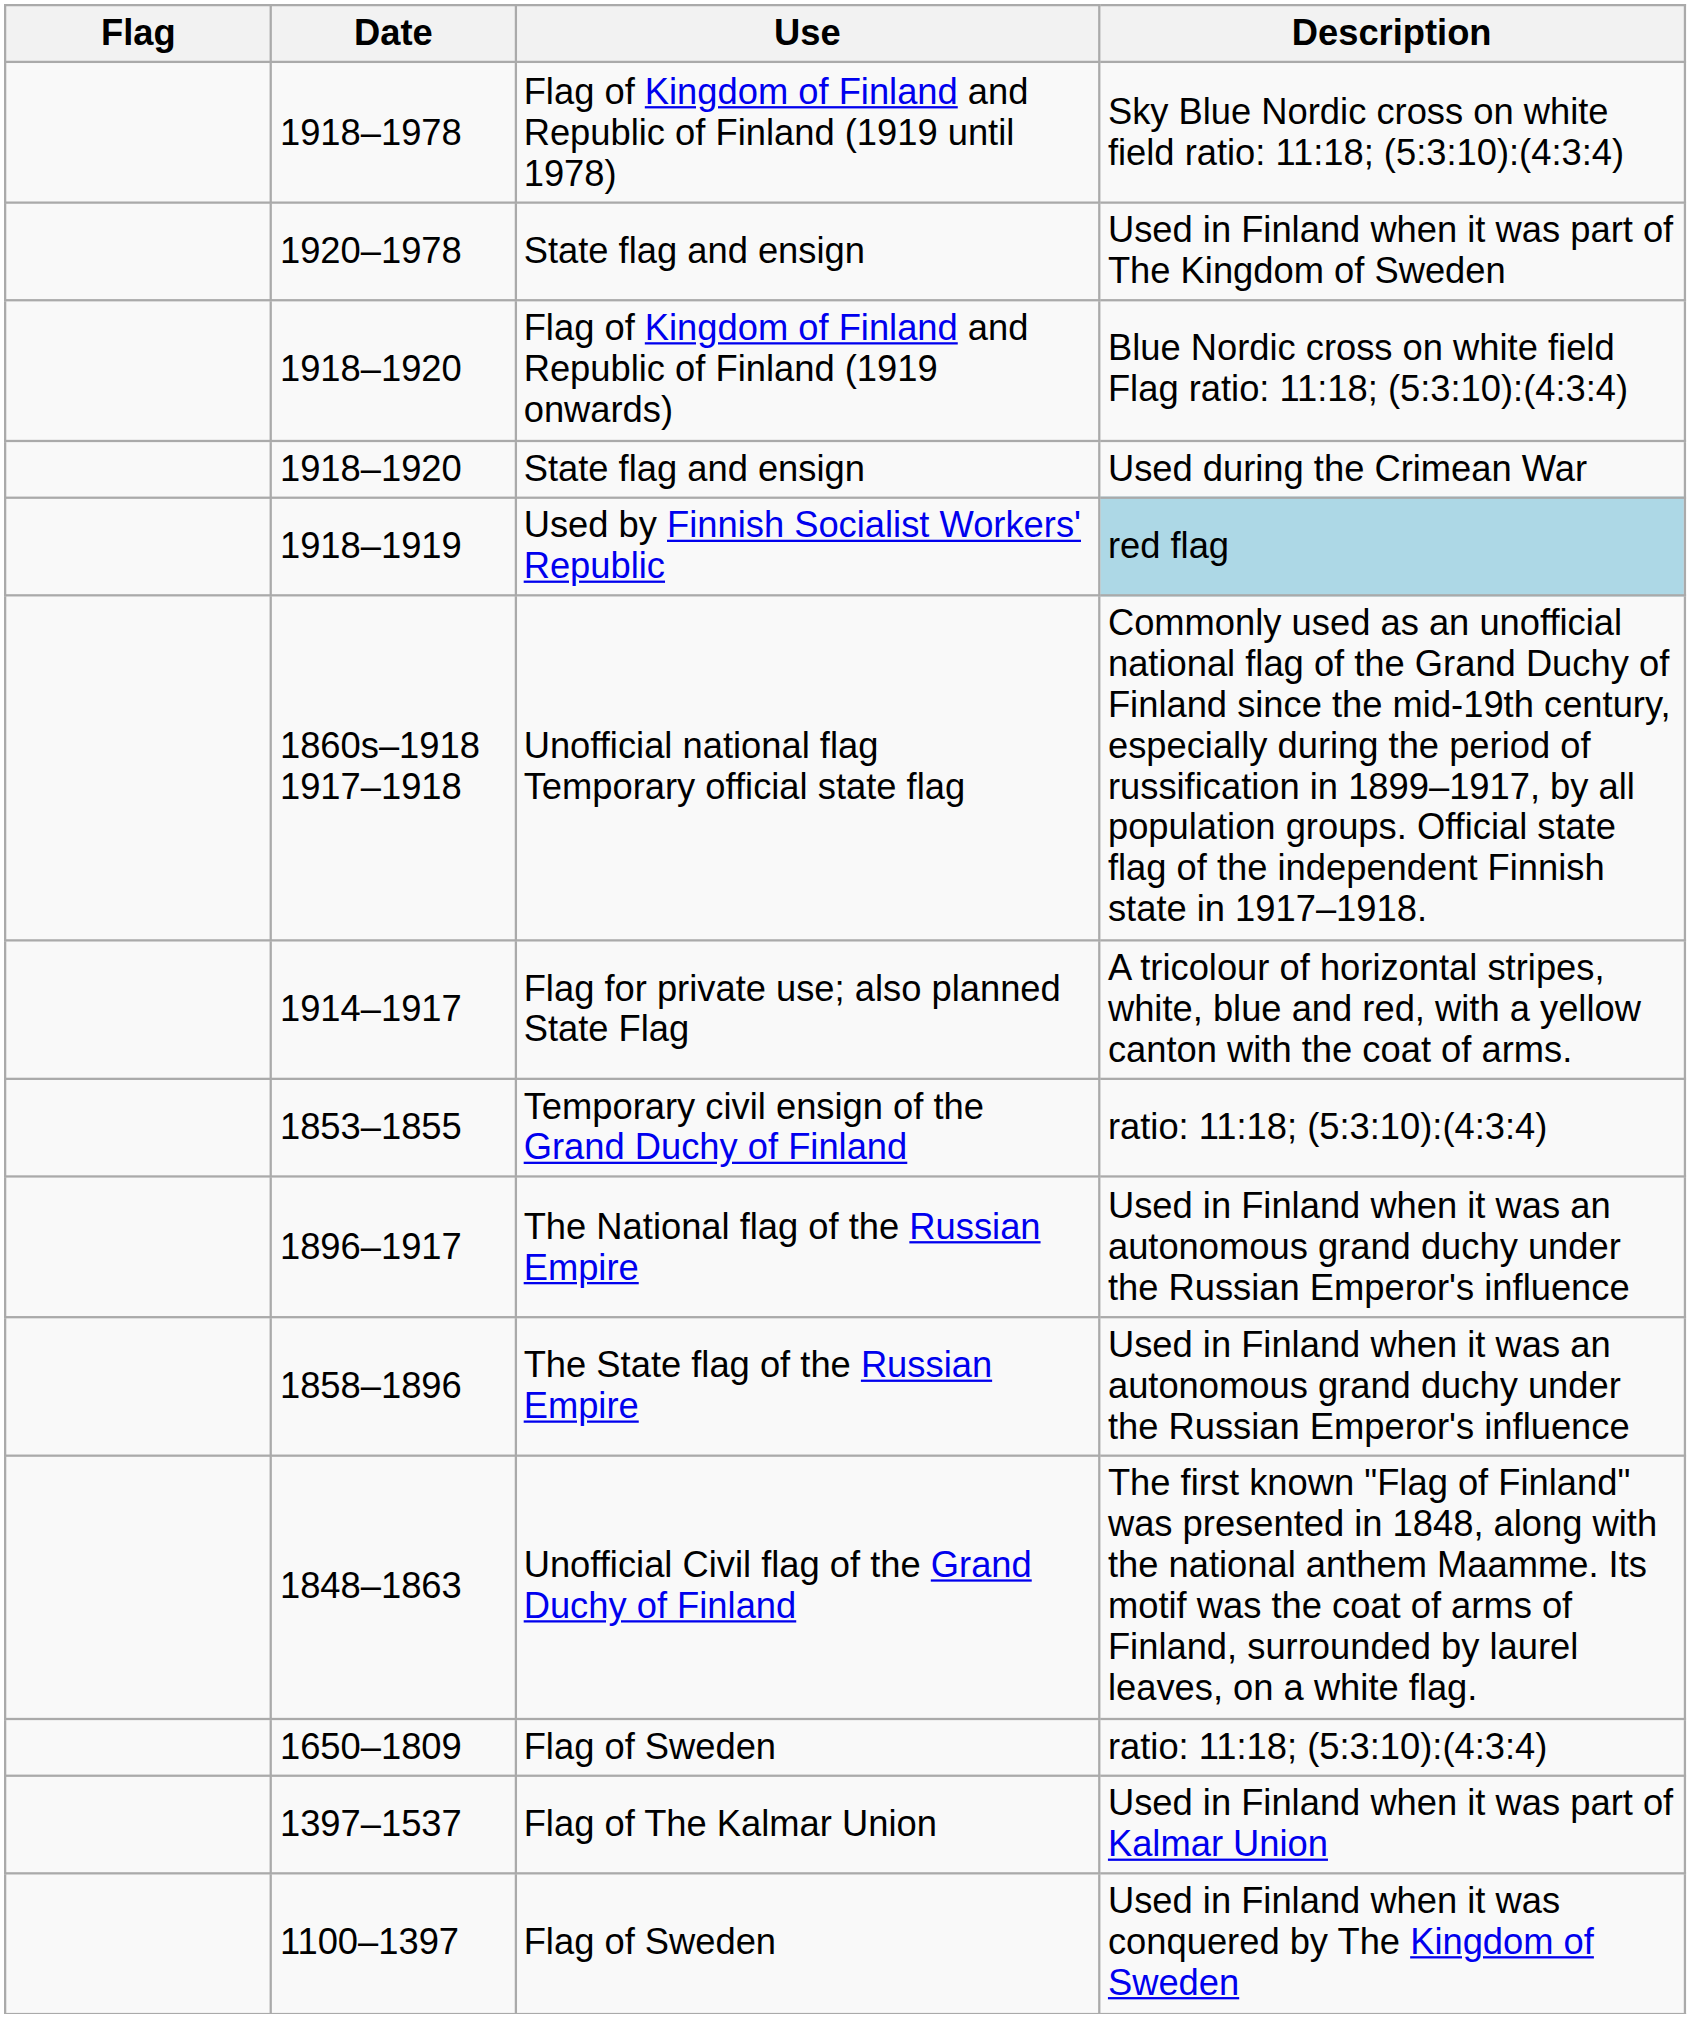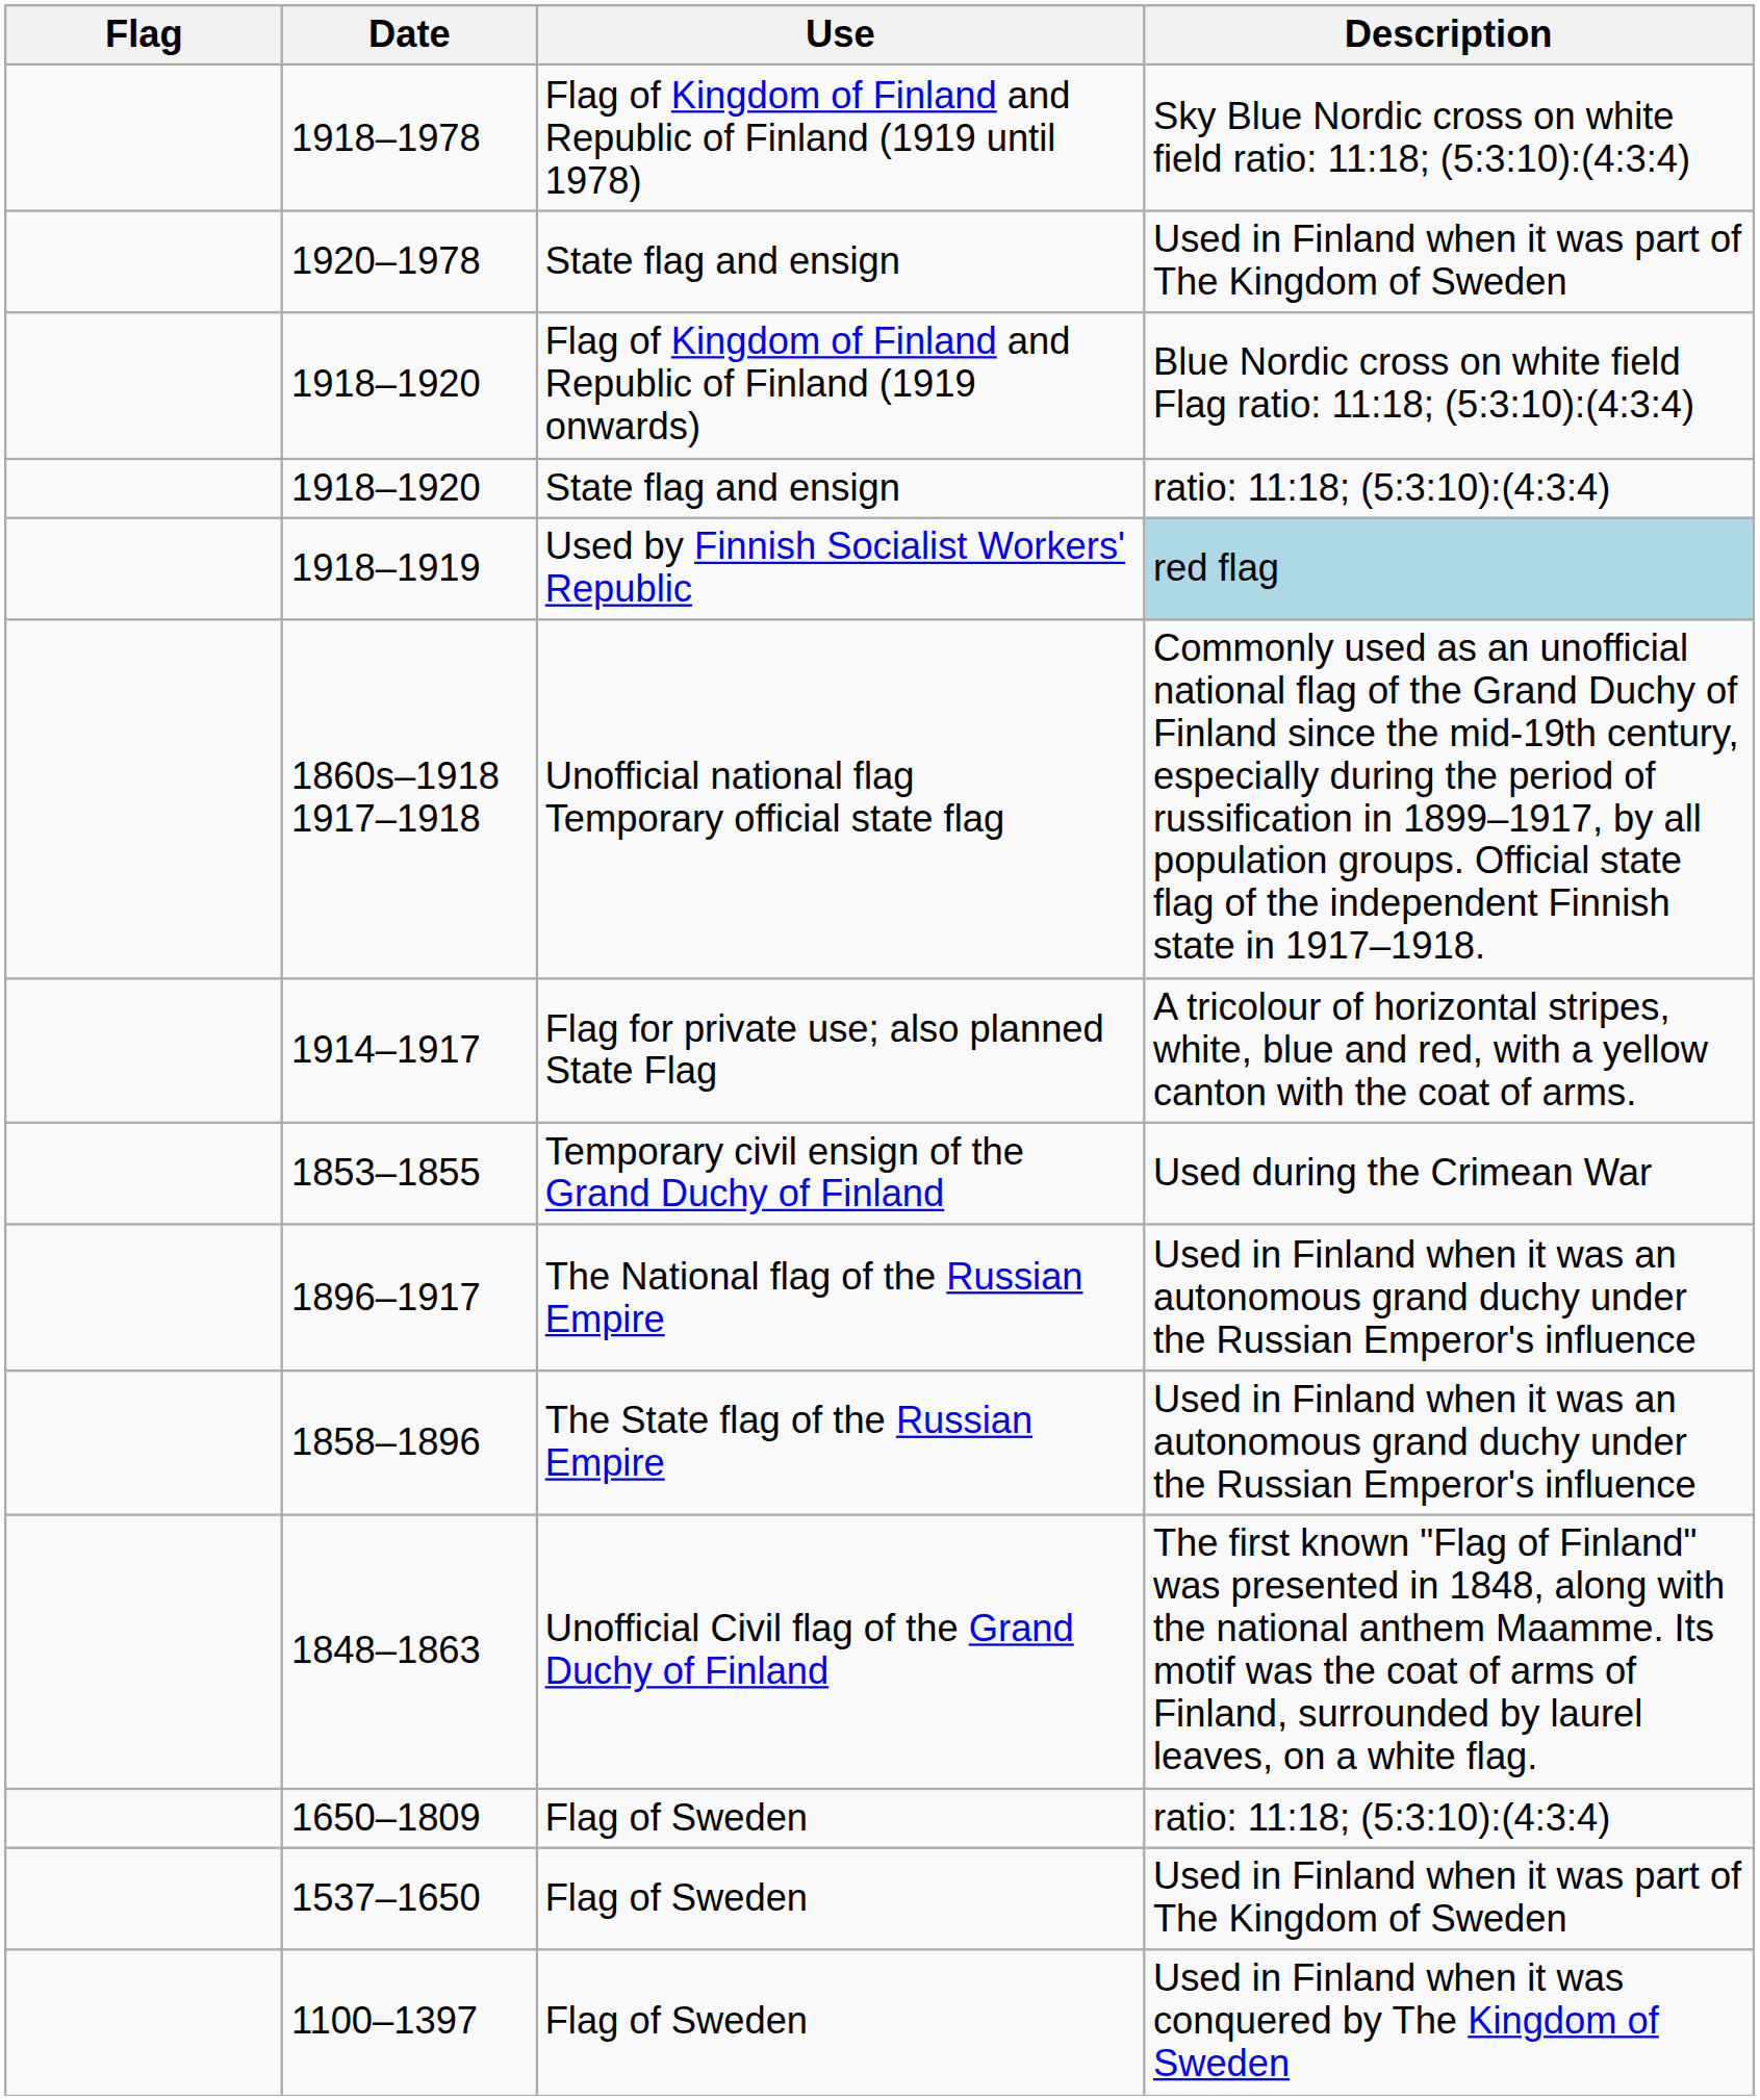 <table class="wikitable">
 <tr>
 <th style="width:110px;">Flag</th>
 <th style="width:100px;">Date</th>
 <th style="width:250px;">Use</th>
 <th style="width:250px;">Description</th>
 </tr>
 <tr>
 <td></td>
 <td>1918–1978</td>
 <td>Flag of <a href='#'>Kingdom of Finland</a> and Republic of Finland (1919 until 1978)</td>
 <td>Sky Blue Nordic cross on white field ratio: 11:18; (5:3:10):(4:3:4)</td>
 </tr>
 <tr>
 <td></td>
 <td>1920–1978</td>
 <td>State flag and ensign</td>
 <td>Used in Finland when it was part of The Kingdom of Sweden</td>
 </tr>
 <tr>
 <td></td>
 <td>1918–1920</td>
 <td>Flag of <a href='#'>Kingdom of Finland</a> and Republic of Finland (1919 onwards)</td>
 <td>Blue Nordic cross on white field Flag ratio: 11:18; (5:3:10):(4:3:4)</td>
 </tr>
 <tr>
 <td></td>
 <td>1918–1920</td>
 <td>State flag and ensign</td>
-<td>Used during the Crimean War</td>
+<td>ratio: 11:18; (5:3:10):(4:3:4)</td>
 </tr>
 <tr>
 <td></td>
 <td>1918–1919</td>
 <td>Used by <a href='#'>Finnish Socialist Workers' Republic</a></td>
 <td style="background: lightblue;">red flag</td>
 </tr>
 <tr>
 <td></td>
 <td>1860s–1918<br>1917–1918</td>
 <td>Unofficial national flag<br>Temporary official state flag</td>
 <td>Commonly used as an unofficial national flag of the Grand Duchy of Finland since the mid-19th century, especially during the period of russification in 1899–1917, by all population groups. Official state flag of the independent Finnish state in 1917–1918.</td>
 </tr>
 <tr>
 <td></td>
 <td>1914–1917</td>
 <td>Flag for private use; also planned State Flag</td>
 <td>A tricolour of horizontal stripes, white, blue and red, with a yellow canton with the coat of arms.</td>
 </tr>
 <tr>
 <td></td>
 <td>1853–1855</td>
 <td>Temporary civil ensign of the <a href='#'>Grand Duchy of Finland</a></td>
-<td>ratio: 11:18; (5:3:10):(4:3:4)</td>
+<td>Used during the Crimean War</td>
 </tr>
 <tr>
 <td></td>
 <td>1896–1917</td>
 <td>The National flag of the <a href='#'>Russian Empire</a></td>
 <td>Used in Finland when it was an autonomous grand duchy under the Russian Emperor's influence</td>
 </tr>
 <tr>
 <td></td>
 <td>1858–1896</td>
 <td>The State flag of the <a href='#'>Russian Empire</a></td>
 <td>Used in Finland when it was an autonomous grand duchy under the Russian Emperor's influence</td>
 </tr>
 <tr>
 <td></td>
 <td>1848–1863</td>
 <td>Unofficial Civil flag of the <a href='#'>Grand Duchy of Finland</a></td>
 <td>The first known "Flag of Finland" was presented in 1848, along with the national anthem Maamme. Its motif was the coat of arms of Finland, surrounded by laurel leaves, on a white flag.</td>
 </tr>
 <tr>
 <td></td>
 <td>1650–1809</td>
 <td>Flag of Sweden</td>
 <td>ratio: 11:18; (5:3:10):(4:3:4)</td>
 </tr>
 <tr>
 <td></td>
-<td>1397–1537</td>
-<td>Flag of The Kalmar Union</td>
-<td>Used in Finland when it was part of <a href='#'>Kalmar Union</a></td>
+<td>1537–1650</td>
+<td>Flag of Sweden</td>
+<td>Used in Finland when it was part of The Kingdom of Sweden</td>
 </tr>
 <tr>
 <td></td>
 <td>1100–1397</td>
 <td>Flag of Sweden</td>
 <td>Used in Finland when it was conquered by The <a href='#'>Kingdom of Sweden</a></td>
 </tr>
 <tr>
 </tr>
 </table>
